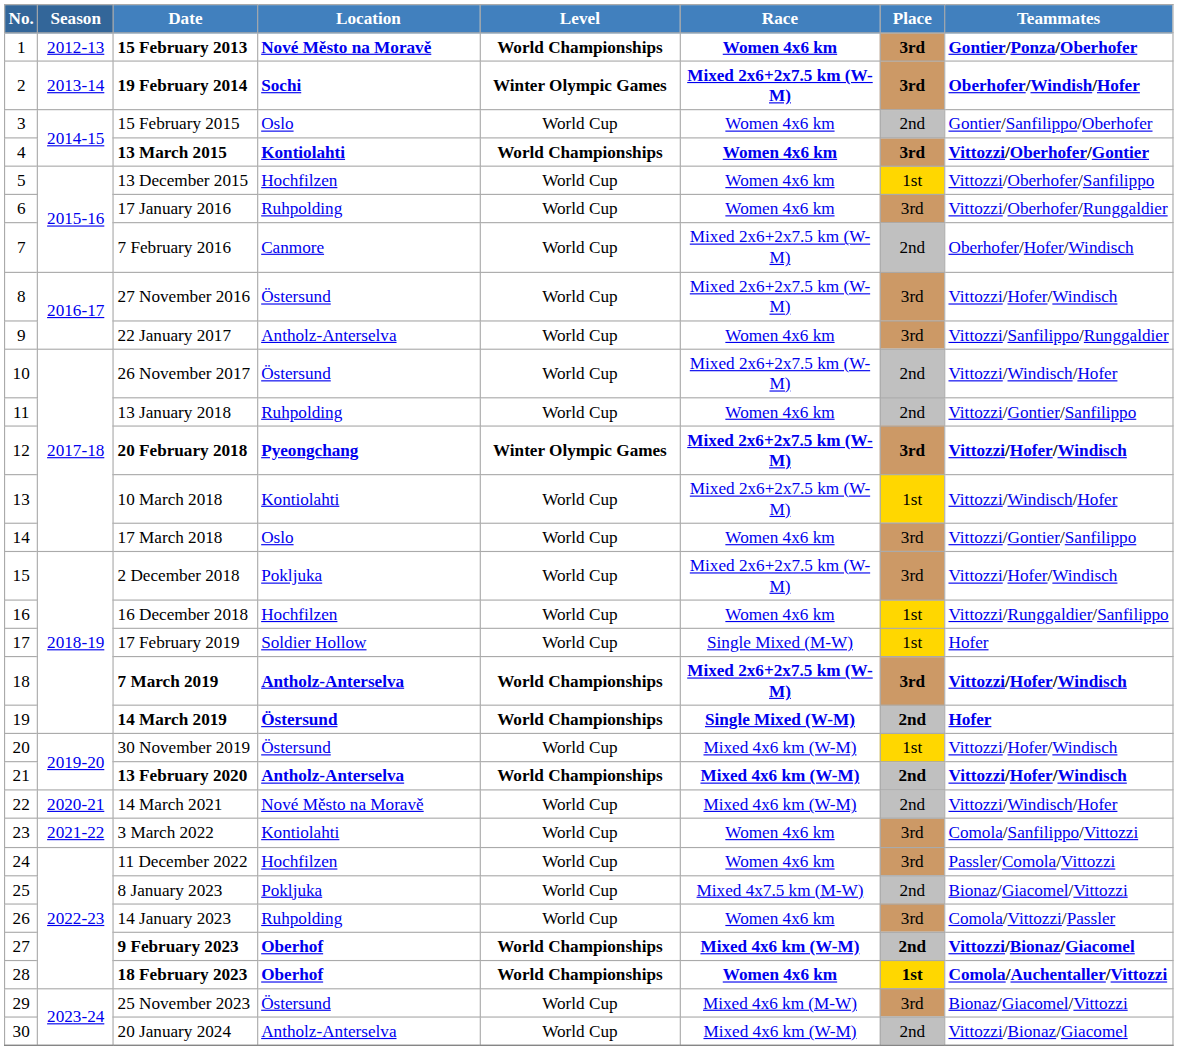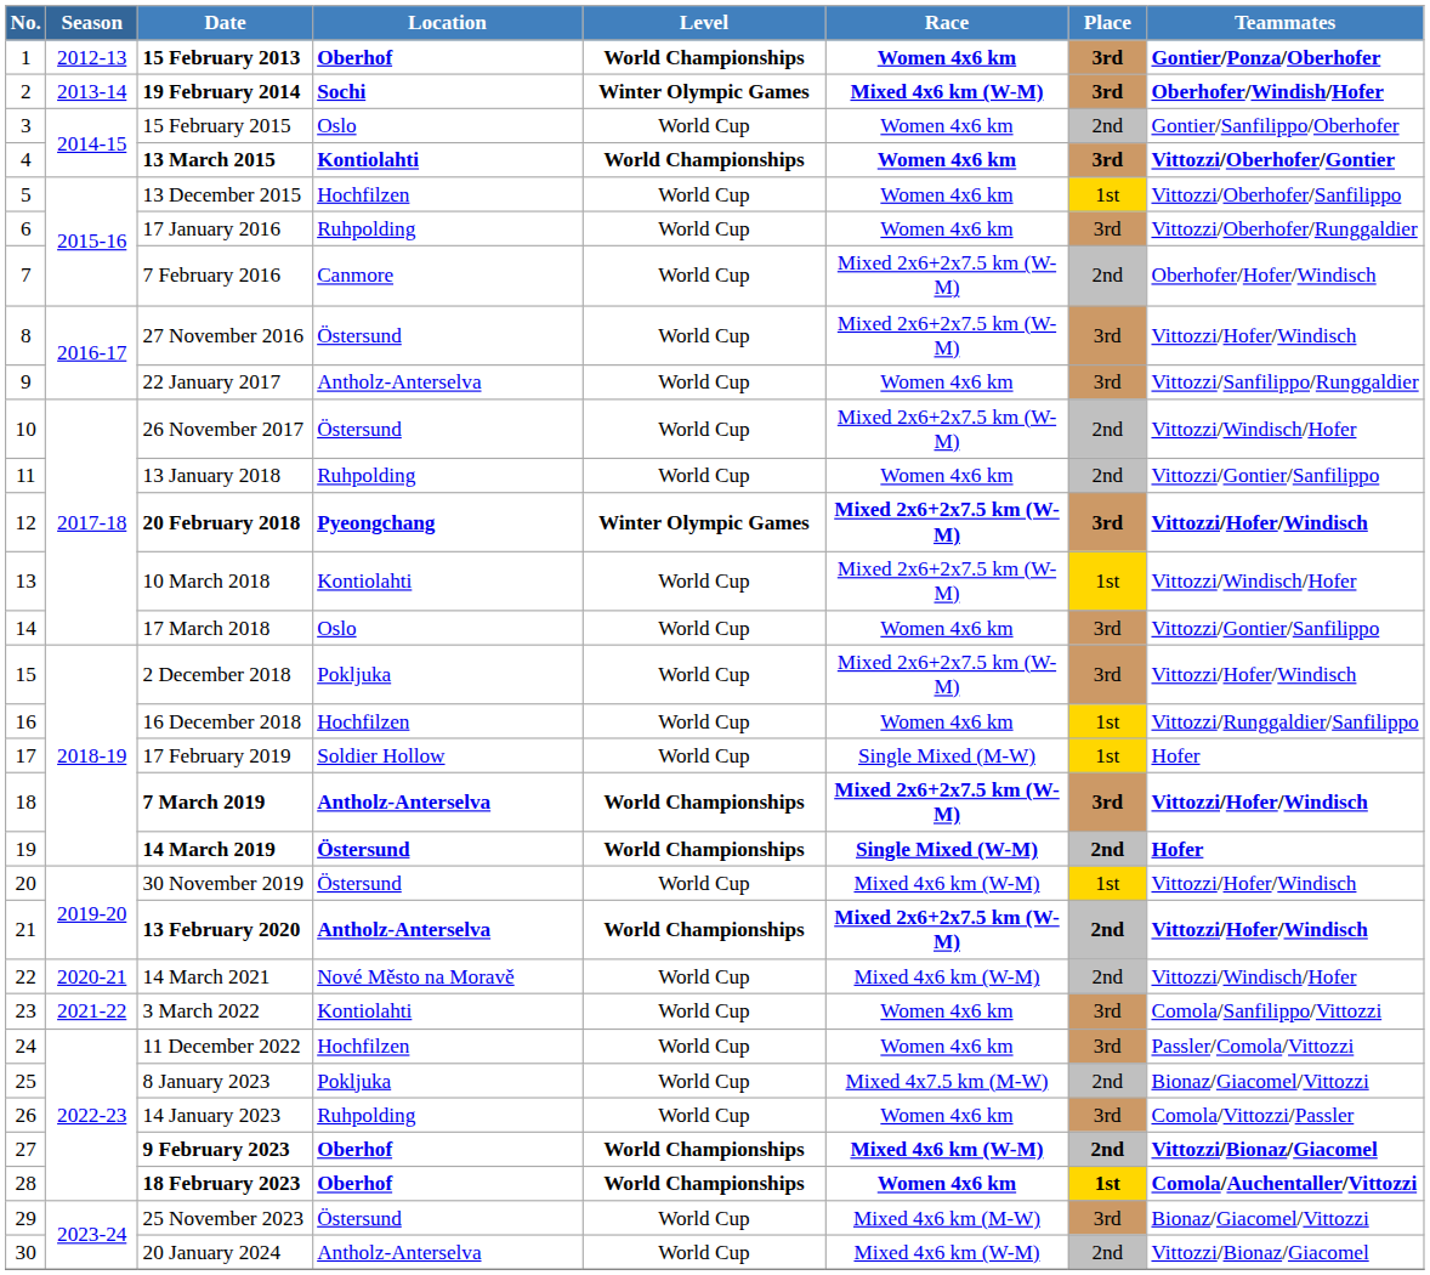 <table class="wikitable sortable" style="font-size:95%; text-align:center; border:grey solid 1px; border-collapse:collapse; background:#ffffff;">
 <tr style="background:#efefef;">
 <th style="background-color:#369; color:white; width:20px;">No.</th>
 <th style="background-color:#369; color:white; width:60px;">Season</th>
 <th style="background-color:#4180be; color:white; width:120px;">Date</th>
 <th style="background-color:#4180be; color:white; width:190px;">Location</th>
 <th style="background-color:#4180be; color:white; width:170px;">Level</th>
 <th style="background-color:#4180be; color:white; width:170px;">Race</th>
 <th style="background-color:#4180be; color:white; width:50px;">Place</th>
 <th style="background-color:#4180be; color:white;">Teammates</th>
 </tr>
 <tr>
 <td>1</td>
 <td><a href='#'>2012-13</a></td>
 <td align=left><strong>15 February 2013</strong></td>
-<td align=left> <strong><a href='#'>Nové Město na Moravě</a></strong></td>
+<td align=left> <strong><a href='#'>Oberhof</a></strong></td>
 <td><strong>World Championships</strong></td>
 <td><strong><a href='#'>Women 4x6 km</a></strong></td>
 <td bgcolor="cc9966"><strong>3rd</strong></td>
 <td align=left><strong><a href='#'>Gontier</a>/<a href='#'>Ponza</a>/<a href='#'>Oberhofer</a></strong></td>
 </tr>
 <tr>
 <td>2</td>
 <td><a href='#'>2013-14</a></td>
 <td align=left><strong>19 February 2014</strong></td>
 <td align=left> <strong><a href='#'>Sochi</a></strong></td>
 <td> <strong>Winter Olympic Games</strong></td>
-<td><strong><a href='#'>Mixed 2x6+2x7.5 km (W-M)</a></strong></td>
+<td><strong><a href='#'>Mixed 4x6 km (W-M)</a></strong></td>
 <td bgcolor="cc9966"><strong>3rd</strong></td>
 <td align=left><strong><a href='#'>Oberhofer</a>/<a href='#'>Windish</a>/<a href='#'>Hofer</a></strong></td>
 </tr>
 <tr>
 <td>3</td>
 <td rowspan="2"><a href='#'>2014-15</a></td>
 <td align=left>15 February 2015</td>
 <td align=left> <a href='#'>Oslo</a></td>
 <td>World Cup</td>
 <td><a href='#'>Women 4x6 km</a></td>
 <td bgcolor="silver">2nd</td>
 <td align=left><a href='#'>Gontier</a>/<a href='#'>Sanfilippo</a>/<a href='#'>Oberhofer</a></td>
 </tr>
 <tr>
 <td>4</td>
 <td align=left><strong>13 March 2015</strong></td>
 <td align=left> <strong><a href='#'>Kontiolahti</a></strong></td>
 <td><strong>World Championships</strong></td>
 <td><strong><a href='#'>Women 4x6 km</a></strong></td>
 <td bgcolor="cc9966"><strong>3rd</strong></td>
 <td align=left><strong><a href='#'>Vittozzi</a>/<a href='#'>Oberhofer</a>/<a href='#'>Gontier</a></strong></td>
 </tr>
 <tr>
 <td>5</td>
 <td rowspan="3"><a href='#'>2015-16</a></td>
 <td align=left>13 December 2015</td>
 <td align=left> <a href='#'>Hochfilzen</a></td>
 <td>World Cup</td>
 <td><a href='#'>Women 4x6 km</a></td>
 <td bgcolor="gold">1st</td>
 <td align=left><a href='#'>Vittozzi</a>/<a href='#'>Oberhofer</a>/<a href='#'>Sanfilippo</a></td>
 </tr>
 <tr>
 <td>6</td>
 <td align=left>17 January 2016</td>
 <td align=left> <a href='#'>Ruhpolding</a></td>
 <td>World Cup</td>
 <td><a href='#'>Women 4x6 km</a></td>
 <td bgcolor="cc9966">3rd</td>
 <td align=left><a href='#'>Vittozzi</a>/<a href='#'>Oberhofer</a>/<a href='#'>Runggaldier</a></td>
 </tr>
 <tr>
 <td>7</td>
 <td align=left>7 February 2016</td>
 <td align=left> <a href='#'>Canmore</a></td>
 <td>World Cup</td>
 <td><a href='#'>Mixed 2x6+2x7.5 km (W-M)</a></td>
 <td bgcolor="silver">2nd</td>
 <td align=left><a href='#'>Oberhofer</a>/<a href='#'>Hofer</a>/<a href='#'>Windisch</a></td>
 </tr>
 <tr>
 <td>8</td>
 <td rowspan="2"><a href='#'>2016-17</a></td>
 <td align=left>27 November 2016</td>
 <td align=left> <a href='#'>Östersund</a></td>
 <td>World Cup</td>
 <td><a href='#'>Mixed 2x6+2x7.5 km (W-M)</a></td>
 <td bgcolor="cc9966">3rd</td>
 <td align=left><a href='#'>Vittozzi</a>/<a href='#'>Hofer</a>/<a href='#'>Windisch</a></td>
 </tr>
 <tr>
 <td>9</td>
 <td align=left>22 January 2017</td>
 <td align=left> <a href='#'>Antholz-Anterselva</a></td>
 <td>World Cup</td>
 <td><a href='#'>Women 4x6 km</a></td>
 <td bgcolor="cc9966">3rd</td>
 <td align=left><a href='#'>Vittozzi</a>/<a href='#'>Sanfilippo</a>/<a href='#'>Runggaldier</a></td>
 </tr>
 <tr>
 <td>10</td>
 <td rowspan="5"><a href='#'>2017-18</a></td>
 <td align=left>26 November 2017</td>
 <td align=left> <a href='#'>Östersund</a></td>
 <td>World Cup</td>
 <td><a href='#'>Mixed 2x6+2x7.5 km (W-M)</a></td>
 <td bgcolor="silver">2nd</td>
 <td align=left><a href='#'>Vittozzi</a>/<a href='#'>Windisch</a>/<a href='#'>Hofer</a></td>
 </tr>
 <tr>
 <td>11</td>
 <td align=left>13 January 2018</td>
 <td align=left> <a href='#'>Ruhpolding</a></td>
 <td>World Cup</td>
 <td><a href='#'>Women 4x6 km</a></td>
 <td bgcolor="silver">2nd</td>
 <td align=left><a href='#'>Vittozzi</a>/<a href='#'>Gontier</a>/<a href='#'>Sanfilippo</a></td>
 </tr>
 <tr>
 <td>12</td>
 <td align=left><strong>20 February 2018</strong></td>
 <td align=left> <strong><a href='#'>Pyeongchang</a></strong></td>
 <td> <strong>Winter Olympic Games</strong></td>
 <td><strong><a href='#'>Mixed 2x6+2x7.5 km (W-M)</a></strong></td>
 <td bgcolor="cc9966"><strong>3rd</strong></td>
 <td align=left><strong><a href='#'>Vittozzi</a>/<a href='#'>Hofer</a>/<a href='#'>Windisch</a></strong></td>
 </tr>
 <tr>
 <td>13</td>
 <td align=left>10 March 2018</td>
 <td align=left> <a href='#'>Kontiolahti</a></td>
 <td>World Cup</td>
 <td><a href='#'>Mixed 2x6+2x7.5 km (W-M)</a></td>
 <td bgcolor="gold">1st</td>
 <td align=left><a href='#'>Vittozzi</a>/<a href='#'>Windisch</a>/<a href='#'>Hofer</a></td>
 </tr>
 <tr>
 <td>14</td>
 <td align=left>17 March 2018</td>
 <td align=left> <a href='#'>Oslo</a></td>
 <td>World Cup</td>
 <td><a href='#'>Women 4x6 km</a></td>
 <td bgcolor="cc9966">3rd</td>
 <td align=left><a href='#'>Vittozzi</a>/<a href='#'>Gontier</a>/<a href='#'>Sanfilippo</a></td>
 </tr>
 <tr>
 <td>15</td>
 <td rowspan="5"><a href='#'>2018-19</a></td>
 <td align=left>2 December 2018</td>
 <td align=left> <a href='#'>Pokljuka</a></td>
 <td>World Cup</td>
 <td><a href='#'>Mixed 2x6+2x7.5 km (W-M)</a></td>
 <td bgcolor="cc9966">3rd</td>
 <td align=left><a href='#'>Vittozzi</a>/<a href='#'>Hofer</a>/<a href='#'>Windisch</a></td>
 </tr>
 <tr>
 <td>16</td>
 <td align=left>16 December 2018</td>
 <td align=left> <a href='#'>Hochfilzen</a></td>
 <td>World Cup</td>
 <td><a href='#'>Women 4x6 km</a></td>
 <td bgcolor="gold">1st</td>
 <td align=left><a href='#'>Vittozzi</a>/<a href='#'>Runggaldier</a>/<a href='#'>Sanfilippo</a></td>
 </tr>
 <tr>
 <td>17</td>
 <td align=left>17 February 2019</td>
 <td align=left> <a href='#'>Soldier Hollow</a></td>
 <td>World Cup</td>
 <td><a href='#'>Single Mixed (M-W)</a></td>
 <td bgcolor="gold">1st</td>
 <td align=left><a href='#'>Hofer</a></td>
 </tr>
 <tr>
 <td>18</td>
 <td align=left><strong>7 March 2019</strong></td>
 <td align=left> <strong><a href='#'>Antholz-Anterselva</a></strong></td>
 <td><strong>World Championships</strong></td>
 <td><strong><a href='#'>Mixed 2x6+2x7.5 km (W-M)</a></strong></td>
 <td bgcolor="cc9966"><strong>3rd</strong></td>
 <td align=left><strong><a href='#'>Vittozzi</a>/<a href='#'>Hofer</a>/<a href='#'>Windisch</a></strong></td>
 </tr>
 <tr>
 <td>19</td>
 <td align=left><strong>14 March 2019</strong></td>
 <td align=left> <strong><a href='#'>Östersund</a></strong></td>
 <td><strong>World Championships</strong></td>
 <td><strong><a href='#'>Single Mixed (W-M)</a></strong></td>
 <td bgcolor="silver"><strong>2nd</strong></td>
 <td align=left><strong><a href='#'>Hofer</a></strong></td>
 </tr>
 <tr>
 <td>20</td>
 <td rowspan="2"><a href='#'>2019-20</a></td>
 <td align=left>30 November 2019</td>
 <td align=left> <a href='#'>Östersund</a></td>
 <td>World Cup</td>
 <td><a href='#'>Mixed 4x6 km (W-M)</a></td>
 <td bgcolor="gold">1st</td>
 <td align=left><a href='#'>Vittozzi</a>/<a href='#'>Hofer</a>/<a href='#'>Windisch</a></td>
 </tr>
 <tr>
 <td>21</td>
 <td align=left><strong>13 February 2020</strong></td>
 <td align=left> <strong><a href='#'>Antholz-Anterselva</a></strong></td>
 <td><strong>World Championships</strong></td>
-<td><strong><a href='#'>Mixed 4x6 km (W-M)</a></strong></td>
+<td><strong><a href='#'>Mixed 2x6+2x7.5 km (W-M)</a></strong></td>
 <td bgcolor="silver"><strong>2nd</strong></td>
 <td align=left><strong><a href='#'>Vittozzi</a>/<a href='#'>Hofer</a>/<a href='#'>Windisch</a></strong></td>
 </tr>
 <tr>
 <td>22</td>
 <td><a href='#'>2020-21</a></td>
 <td align=left>14 March 2021</td>
 <td align=left> <a href='#'>Nové Město na Moravě</a></td>
 <td>World Cup</td>
 <td><a href='#'>Mixed 4x6 km (W-M)</a></td>
 <td bgcolor="silver">2nd</td>
 <td align=left><a href='#'>Vittozzi</a>/<a href='#'>Windisch</a>/<a href='#'>Hofer</a></td>
 </tr>
 <tr>
 <td>23</td>
 <td><a href='#'>2021-22</a></td>
 <td align=left>3 March 2022</td>
 <td align=left> <a href='#'>Kontiolahti</a></td>
 <td>World Cup</td>
 <td><a href='#'>Women 4x6 km</a></td>
 <td bgcolor="cc9966">3rd</td>
 <td align=left><a href='#'>Comola</a>/<a href='#'>Sanfilippo</a>/<a href='#'>Vittozzi</a></td>
 </tr>
 <tr>
 <td>24</td>
 <td rowspan="5"><a href='#'>2022-23</a></td>
 <td align=left>11 December 2022</td>
 <td align=left> <a href='#'>Hochfilzen</a></td>
 <td>World Cup</td>
 <td><a href='#'>Women 4x6 km</a></td>
 <td bgcolor="cc9966">3rd</td>
 <td align=left><a href='#'>Passler</a>/<a href='#'>Comola</a>/<a href='#'>Vittozzi</a></td>
 </tr>
 <tr>
 <td>25</td>
 <td align=left>8 January 2023</td>
 <td align=left> <a href='#'>Pokljuka</a></td>
 <td>World Cup</td>
 <td><a href='#'>Mixed 4x7.5 km (M-W)</a></td>
 <td bgcolor="silver">2nd</td>
 <td align=left><a href='#'>Bionaz</a>/<a href='#'>Giacomel</a>/<a href='#'>Vittozzi</a></td>
 </tr>
 <tr>
 <td>26</td>
 <td align=left>14 January 2023</td>
 <td align=left> <a href='#'>Ruhpolding</a></td>
 <td>World Cup</td>
 <td><a href='#'>Women 4x6 km</a></td>
 <td bgcolor="cc9966">3rd</td>
 <td align=left><a href='#'>Comola</a>/<a href='#'>Vittozzi</a>/<a href='#'>Passler</a></td>
 </tr>
 <tr>
 <td>27</td>
 <td align=left><strong>9 February 2023</strong></td>
 <td align=left> <strong><a href='#'>Oberhof</a></strong></td>
 <td><strong>World Championships</strong></td>
 <td><strong><a href='#'>Mixed 4x6 km (W-M)</a></strong></td>
 <td bgcolor="silver"><strong>2nd</strong></td>
 <td align=left><strong><a href='#'>Vittozzi</a>/<a href='#'>Bionaz</a>/<a href='#'>Giacomel</a></strong></td>
 </tr>
 <tr>
 <td>28</td>
 <td align=left><strong>18 February 2023</strong></td>
 <td align=left> <strong><a href='#'>Oberhof</a></strong></td>
 <td><strong>World Championships</strong></td>
 <td><strong><a href='#'>Women 4x6 km</a></strong></td>
 <td bgcolor="gold"><strong>1st</strong></td>
 <td align=left><strong><a href='#'>Comola</a>/<a href='#'>Auchentaller</a>/<a href='#'>Vittozzi</a></strong></td>
 </tr>
 <tr>
 <td>29</td>
 <td rowspan="2"><a href='#'>2023-24</a></td>
 <td align=left>25 November 2023</td>
 <td align=left> <a href='#'>Östersund</a></td>
 <td>World Cup</td>
 <td><a href='#'>Mixed 4x6 km (M-W)</a></td>
 <td bgcolor="cc9966">3rd</td>
 <td align=left><a href='#'>Bionaz</a>/<a href='#'>Giacomel</a>/<a href='#'>Vittozzi</a></td>
 </tr>
 <tr>
 <td>30</td>
 <td align=left>20 January 2024</td>
 <td align=left> <a href='#'>Antholz-Anterselva</a></td>
 <td>World Cup</td>
 <td><a href='#'>Mixed 4x6 km (W-M)</a></td>
 <td bgcolor="silver">2nd</td>
 <td align=left><a href='#'>Vittozzi</a>/<a href='#'>Bionaz</a>/<a href='#'>Giacomel</a></td>
 </tr>
 <tr>
 </tr>
 </table>
